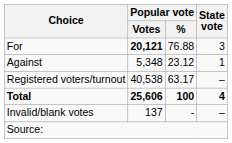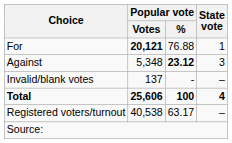 <table class=wikitable style=text-align:right>
 <tr>
 <th rowspan=2>Choice</th>
 <th colspan=2>Popular vote</th>
 <th rowspan=2>State<br>vote</th>
 </tr>
 <tr>
 <th>Votes</th>
 <th>%</th>
 </tr>
 <tr>
 <td align=left>For</td>
 <td><strong>20,121</strong></td>
 <td>76.88</td>
-<td>3</td>
+<td>1</td>
 </tr>
 <tr>
 <td align=left>Against</td>
 <td>5,348</td>
-<td>23.12</td>
-<td>1</td>
+<td><strong>23.12</strong></td>
+<td>3</td>
 </tr>
 <tr>
-<td align=left>Registered voters/turnout</td>
-<td>40,538</td>
-<td>63.17</td>
+<td align=left>Invalid/blank votes</td>
+<td>137</td>
+<td>-</td>
 <td>–</td>
 </tr>
 <tr>
 <td align=left><strong>Total</strong></td>
 <td><strong>25,606</strong></td>
 <td><strong>100</strong></td>
 <td><strong>4</strong></td>
 </tr>
 <tr>
-<td align=left>Invalid/blank votes</td>
-<td>137</td>
-<td>-</td>
+<td align=left>Registered voters/turnout</td>
+<td>40,538</td>
+<td>63.17</td>
 <td>–</td>
 </tr>
 <tr>
 <td colspan=4 align=left>Source: </td>
 </tr>
 </table>
